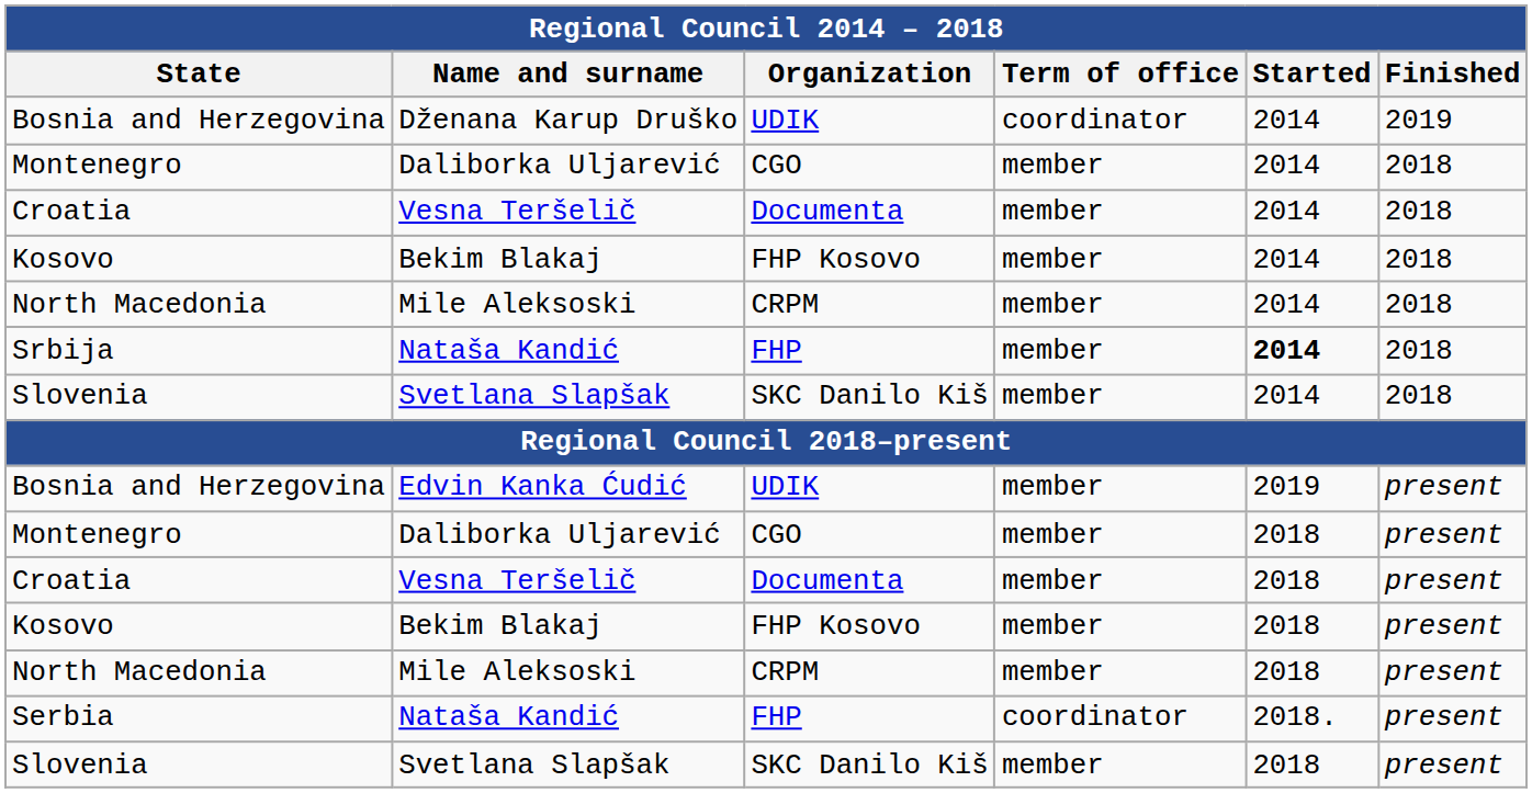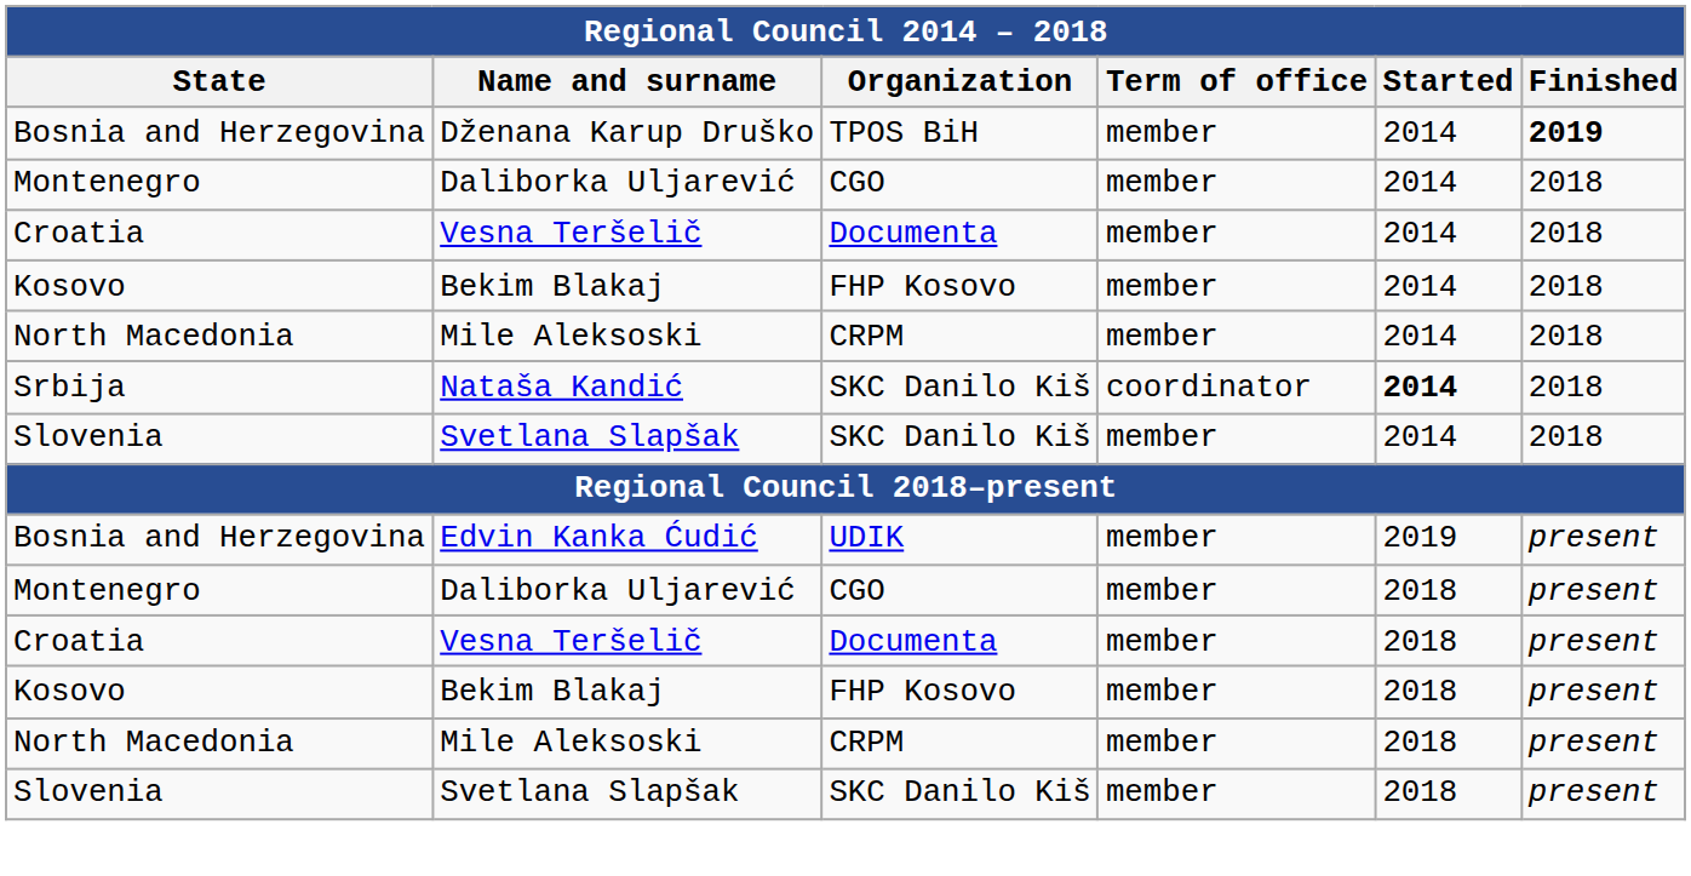 <table class="wikitable">
 <tr ->
 <td bgcolor=#284D93 colspan=6 style="text-align:center; color:white;"><strong>Regional Council 2014 – 2018</strong></td>
 </tr>
 <tr ->
 <th>State</th>
 <th>Name and surname</th>
 <th>Organization</th>
 <th>Term of office</th>
 <th>Started</th>
 <th>Finished</th>
 </tr>
 <tr ->
 <td> Bosnia and Herzegovina</td>
 <td>Dženana Karup Druško</td>
-<td><a href='#'>UDIK</a></td>
-<td>coordinator</td>
+<td>TPOS BiH</td>
+<td>member</td>
 <td>2014</td>
-<td>2019</td>
+<td><strong>2019</strong></td>
 </tr>
 <tr ->
 <td> Montenegro</td>
 <td>Daliborka Uljarević</td>
 <td>CGO</td>
 <td>member</td>
 <td>2014</td>
 <td>2018</td>
 </tr>
 <tr ->
 <td> Croatia</td>
 <td><a href='#'>Vesna Teršelič</a></td>
 <td><a href='#'>Documenta</a></td>
 <td>member</td>
 <td>2014</td>
 <td>2018</td>
 </tr>
 <tr ->
 <td> Kosovo</td>
 <td>Bekim Blakaj</td>
 <td>FHP Kosovo</td>
 <td>member</td>
 <td>2014</td>
 <td>2018</td>
 </tr>
 <tr ->
 <td> North Macedonia</td>
 <td>Mile Aleksoski</td>
 <td>CRPM</td>
 <td>member</td>
 <td>2014</td>
 <td>2018</td>
 </tr>
 <tr ->
 <td> Srbija</td>
 <td><a href='#'>Nataša Kandić</a></td>
-<td><a href='#'>FHP</a></td>
-<td>member</td>
+<td>SKC Danilo Kiš</td>
+<td>coordinator</td>
 <td><strong>2014</strong></td>
 <td>2018</td>
 </tr>
 <tr ->
 <td> Slovenia</td>
 <td><a href='#'>Svetlana Slapšak</a></td>
 <td>SKC Danilo Kiš</td>
 <td>member</td>
 <td>2014</td>
 <td>2018</td>
 </tr>
 <tr ->
 <td bgcolor=#284D93 colspan=6 style="text-align:center; color:white;"><strong>Regional Council 2018–present</strong></td>
 </tr>
 <tr ->
 <td> Bosnia and Herzegovina</td>
 <td><a href='#'>Edvin Kanka Ćudić</a></td>
 <td><a href='#'>UDIK</a></td>
 <td>member</td>
 <td>2019</td>
 <td><em>present</em></td>
 </tr>
 <tr ->
 <td> Montenegro</td>
 <td>Daliborka Uljarević</td>
 <td>CGO</td>
 <td>member</td>
 <td>2018</td>
 <td><em>present</em></td>
 </tr>
 <tr ->
 <td> Croatia</td>
 <td><a href='#'>Vesna Teršelič</a></td>
 <td><a href='#'>Documenta</a></td>
 <td>member</td>
 <td>2018</td>
 <td><em>present</em></td>
 </tr>
 <tr ->
 <td> Kosovo</td>
 <td>Bekim Blakaj</td>
 <td>FHP Kosovo</td>
 <td>member</td>
 <td>2018</td>
 <td><em>present</em></td>
 </tr>
 <tr ->
 <td> North Macedonia</td>
 <td>Mile Aleksoski</td>
 <td>CRPM</td>
 <td>member</td>
 <td>2018</td>
 <td><em>present</em></td>
 </tr>
 <tr ->
-<td> Serbia</td>
-<td><a href='#'>Nataša Kandić</a></td>
-<td><a href='#'>FHP</a></td>
-<td>coordinator</td>
-<td>2018.</td>
-<td><em>present</em></td>
-</tr>
-<tr ->
 <td> Slovenia</td>
 <td>Svetlana Slapšak</td>
 <td>SKC Danilo Kiš</td>
 <td>member</td>
 <td>2018</td>
 <td><em>present</em></td>
 </tr>
 </table>
